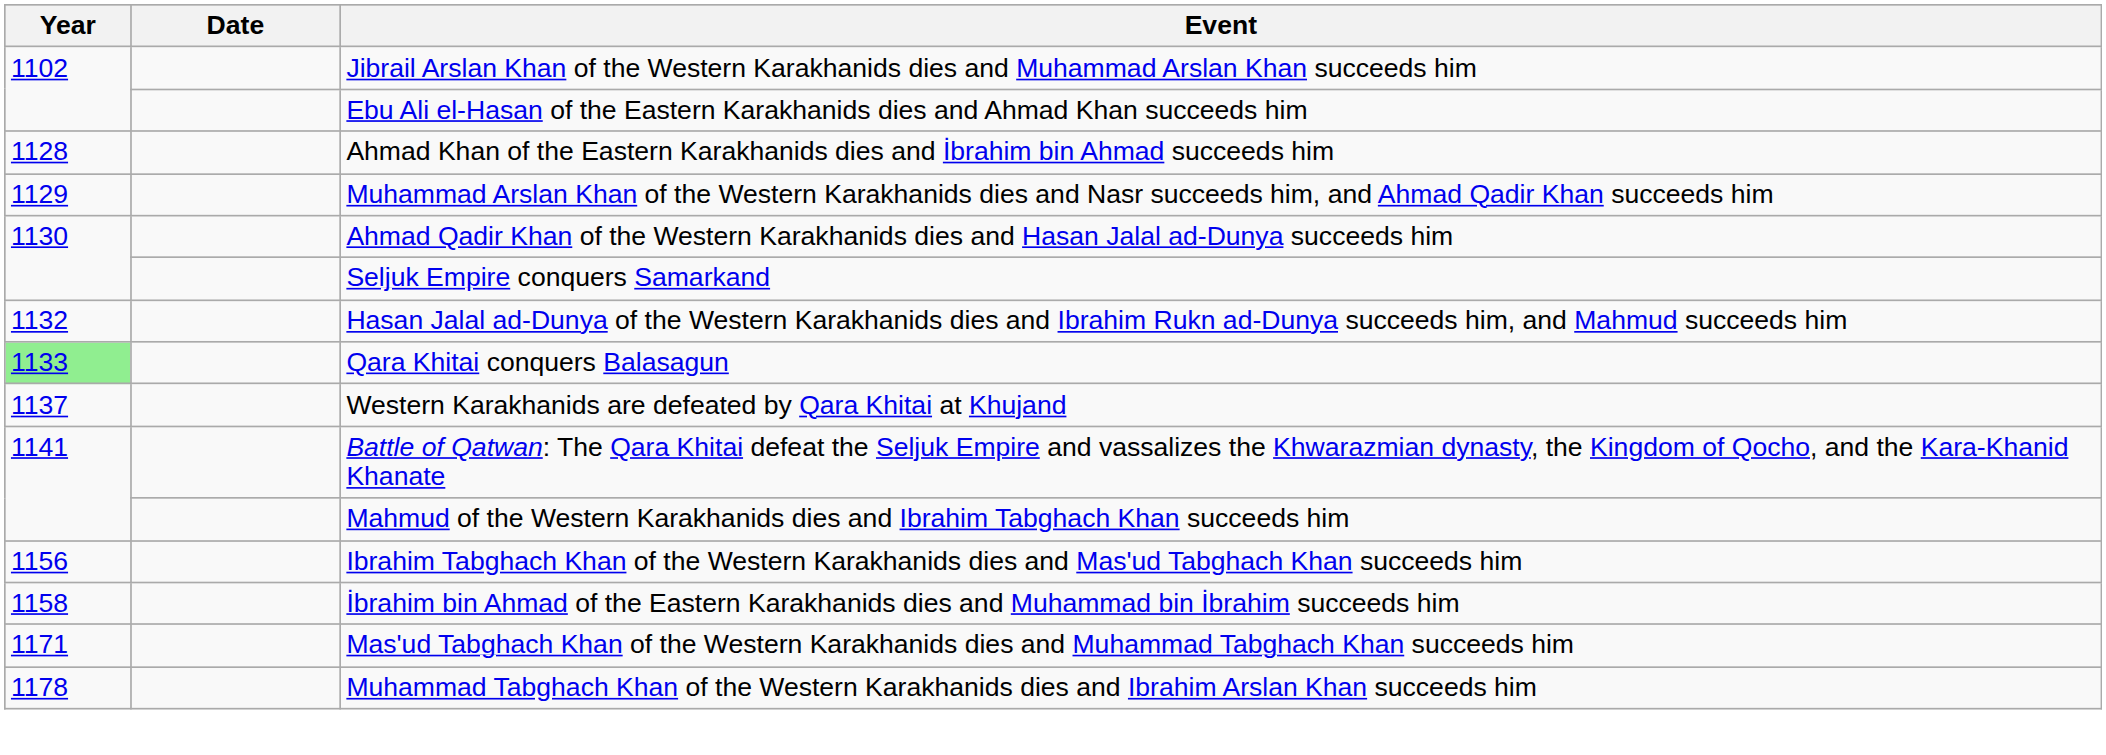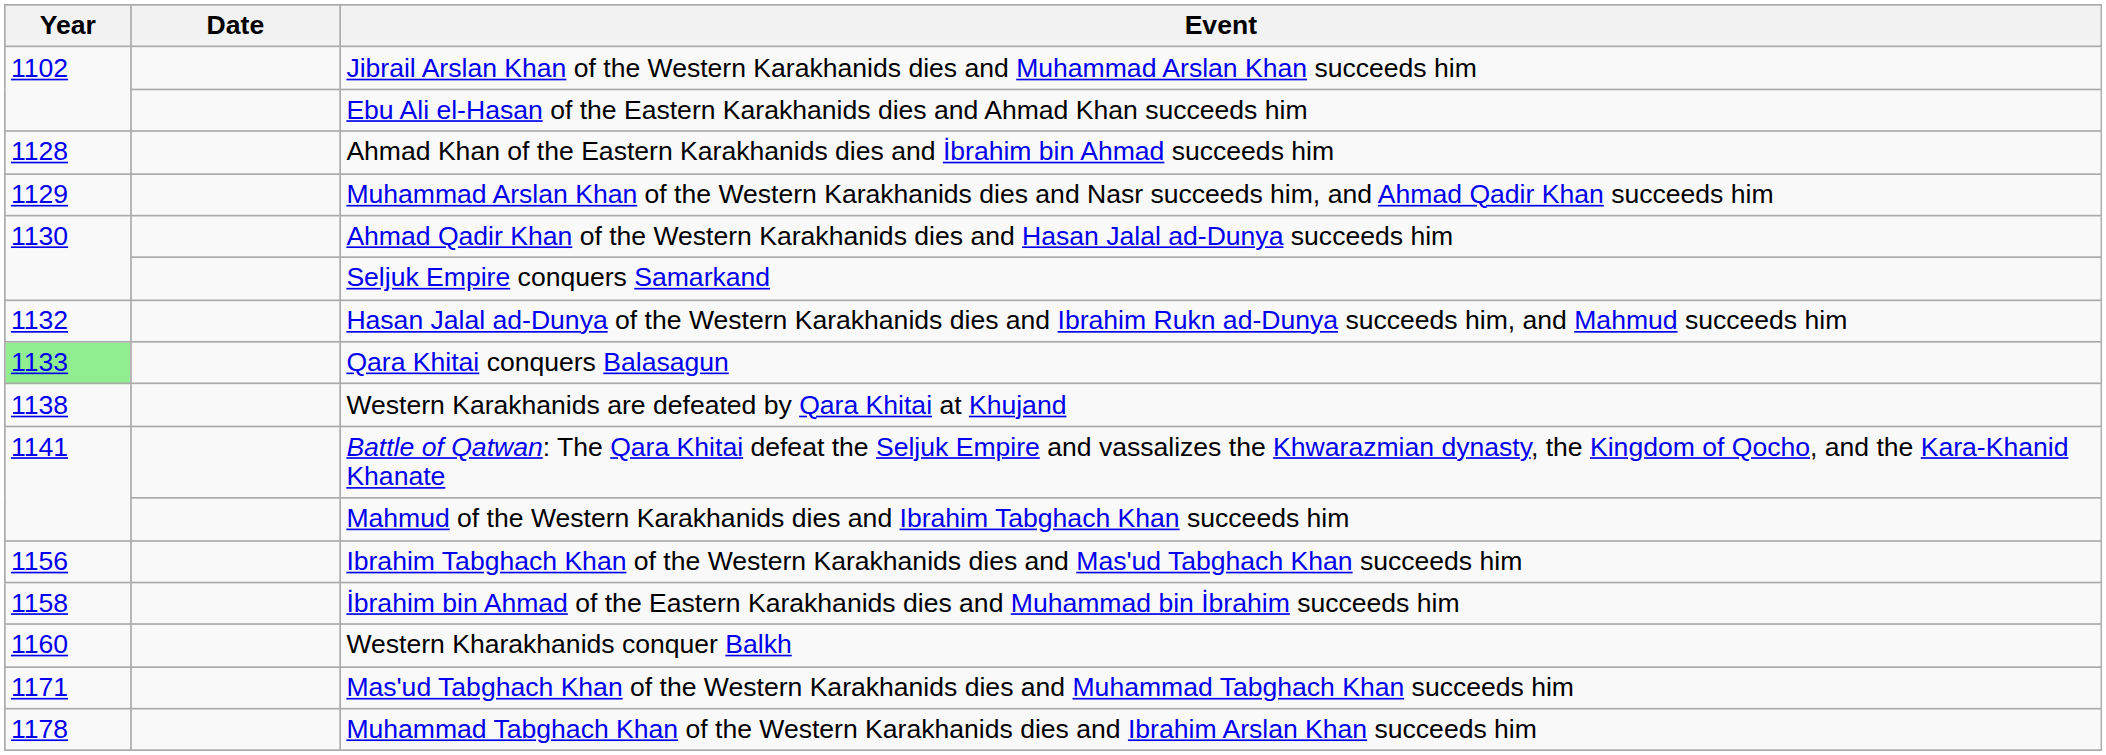 <table class="wikitable" style="width:100%;">
 <tr>
 <th style="width:6%">Year</th>
 <th style="width:10%">Date</th>
 <th>Event</th>
 </tr>
 <tr>
 <td rowspan="2" style="vertical-align:top;"><a href='#'>1102</a></td>
 <td></td>
 <td><a href='#'>Jibrail Arslan Khan</a> of the Western Karakhanids dies and <a href='#'>Muhammad Arslan Khan</a> succeeds him</td>
 </tr>
 <tr>
 <td></td>
 <td><a href='#'>Ebu Ali el-Hasan</a> of the Eastern Karakhanids dies and Ahmad Khan succeeds him</td>
 </tr>
 <tr>
 <td><a href='#'>1128</a></td>
 <td></td>
 <td>Ahmad Khan of the Eastern Karakhanids dies and <a href='#'>İbrahim bin Ahmad</a> succeeds him</td>
 </tr>
 <tr>
 <td><a href='#'>1129</a></td>
 <td></td>
 <td><a href='#'>Muhammad Arslan Khan</a> of the Western Karakhanids dies and Nasr succeeds him, and <a href='#'>Ahmad Qadir Khan</a> succeeds him</td>
 </tr>
 <tr>
 <td rowspan="2" style="vertical-align:top;"><a href='#'>1130</a></td>
 <td></td>
 <td><a href='#'>Ahmad Qadir Khan</a> of the Western Karakhanids dies and <a href='#'>Hasan Jalal ad-Dunya</a> succeeds him</td>
 </tr>
 <tr>
 <td></td>
 <td><a href='#'>Seljuk Empire</a> conquers <a href='#'>Samarkand</a></td>
 </tr>
 <tr>
 <td><a href='#'>1132</a></td>
 <td></td>
 <td><a href='#'>Hasan Jalal ad-Dunya</a> of the Western Karakhanids dies and <a href='#'>Ibrahim Rukn ad-Dunya</a> succeeds him, and <a href='#'>Mahmud</a> succeeds him</td>
 </tr>
 <tr>
 <td style="background: lightgreen;"><a href='#'>1133</a></td>
 <td></td>
 <td><a href='#'>Qara Khitai</a> conquers <a href='#'>Balasagun</a></td>
 </tr>
 <tr>
-<td><a href='#'>1137</a></td>
+<td><a href='#'>1138</a></td>
 <td></td>
 <td>Western Karakhanids are defeated by <a href='#'>Qara Khitai</a> at <a href='#'>Khujand</a></td>
 </tr>
 <tr>
 <td rowspan="2" style="vertical-align:top;"><a href='#'>1141</a></td>
 <td></td>
 <td><em><a href='#'>Battle of Qatwan</a></em>: The <a href='#'>Qara Khitai</a> defeat the <a href='#'>Seljuk Empire</a> and vassalizes the <a href='#'>Khwarazmian dynasty</a>, the <a href='#'>Kingdom of Qocho</a>, and the <a href='#'>Kara-Khanid Khanate</a></td>
 </tr>
 <tr>
 <td></td>
 <td><a href='#'>Mahmud</a> of the Western Karakhanids dies and <a href='#'>Ibrahim Tabghach Khan</a> succeeds him</td>
 </tr>
 <tr>
 <td><a href='#'>1156</a></td>
 <td></td>
 <td><a href='#'>Ibrahim Tabghach Khan</a> of the Western Karakhanids dies and <a href='#'>Mas'ud Tabghach Khan</a> succeeds him</td>
 </tr>
 <tr>
 <td><a href='#'>1158</a></td>
 <td></td>
 <td><a href='#'>İbrahim bin Ahmad</a> of the Eastern Karakhanids dies and <a href='#'>Muhammad bin İbrahim</a> succeeds him</td>
 </tr>
 <tr>
+<td><a href='#'>1160</a></td>
+<td></td>
+<td>Western Kharakhanids conquer <a href='#'>Balkh</a></td>
+</tr>
+<tr>
 <td><a href='#'>1171</a></td>
 <td></td>
 <td><a href='#'>Mas'ud Tabghach Khan</a> of the Western Karakhanids dies and <a href='#'>Muhammad Tabghach Khan</a> succeeds him</td>
 </tr>
 <tr>
 <td><a href='#'>1178</a></td>
 <td></td>
 <td><a href='#'>Muhammad Tabghach Khan</a> of the Western Karakhanids dies and <a href='#'>Ibrahim Arslan Khan</a> succeeds him</td>
 </tr>
 </table>
